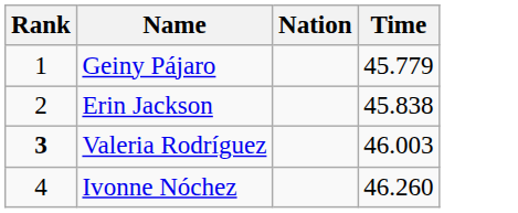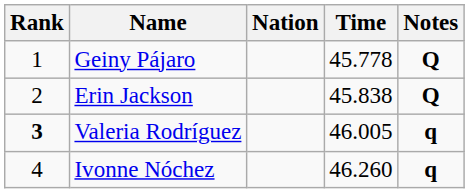 <table class="wikitable sortable">
 <tr>
 <th>Rank</th>
 <th>Name</th>
 <th>Nation</th>
 <th>Time</th>
+<th>Notes</th>
 </tr>
 <tr>
 <td align="center">1</td>
 <td><a href='#'>Geiny Pájaro</a></td>
 <td></td>
-<td align="center">45.779</td>
+<td align="center">45.778</td>
+<td align="center"><strong>Q</strong></td>
 </tr>
 <tr>
 <td align="center">2</td>
 <td><a href='#'>Erin Jackson</a></td>
 <td></td>
 <td align="center">45.838</td>
+<td align="center"><strong>Q</strong></td>
 </tr>
 <tr>
 <td align="center"><strong>3</strong></td>
 <td><a href='#'>Valeria Rodríguez</a></td>
 <td></td>
-<td align="center">46.003</td>
+<td align="center">46.005</td>
+<td align="center"><strong>q</strong></td>
 </tr>
 <tr>
 <td align="center">4</td>
 <td><a href='#'>Ivonne Nóchez</a></td>
 <td></td>
 <td align="center">46.260</td>
+<td align="center"><strong>q</strong></td>
 </tr>
 </table>
